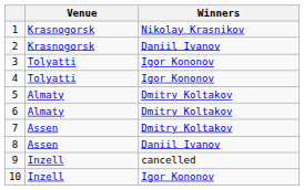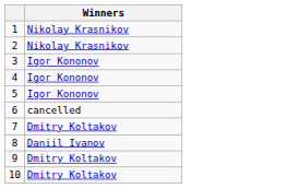 <table class="wikitable">
 <tr align=center>
 <th width=20px></th>
-<th width=140px>Venue</th>
 <th width=200px>Winners</th>
 </tr>
 <tr>
 <td align=center>1</td>
-<td> <a href='#'>Krasnogorsk</a></td>
 <td> <a href='#'>Nikolay Krasnikov</a></td>
 </tr>
 <tr>
 <td align=center>2</td>
-<td> <a href='#'>Krasnogorsk</a></td>
-<td> <a href='#'>Daniil Ivanov</a></td>
+<td> <a href='#'>Nikolay Krasnikov</a></td>
 </tr>
 <tr>
 <td align=center>3</td>
-<td> <a href='#'>Tolyatti</a></td>
 <td> <a href='#'>Igor Kononov</a></td>
 </tr>
 <tr>
 <td align=center>4</td>
-<td> <a href='#'>Tolyatti</a></td>
 <td> <a href='#'>Igor Kononov</a></td>
 </tr>
 <tr>
 <td align=center>5</td>
-<td> <a href='#'>Almaty</a></td>
-<td> <a href='#'>Dmitry Koltakov</a></td>
+<td> <a href='#'>Igor Kononov</a></td>
 </tr>
 <tr>
 <td align=center>6</td>
-<td> <a href='#'>Almaty</a></td>
-<td> <a href='#'>Dmitry Koltakov</a></td>
+<td>cancelled</td>
 </tr>
 <tr>
 <td align=center>7</td>
-<td> <a href='#'>Assen</a></td>
 <td> <a href='#'>Dmitry Koltakov</a></td>
 </tr>
 <tr>
 <td align=center>8</td>
-<td> <a href='#'>Assen</a></td>
 <td> <a href='#'>Daniil Ivanov</a></td>
 </tr>
 <tr>
 <td align=center>9</td>
-<td> <a href='#'>Inzell</a></td>
-<td>cancelled</td>
+<td> <a href='#'>Dmitry Koltakov</a></td>
 </tr>
 <tr>
 <td align=center>10</td>
-<td> <a href='#'>Inzell</a></td>
-<td> <a href='#'>Igor Kononov</a></td>
+<td> <a href='#'>Dmitry Koltakov</a></td>
 </tr>
 </table>
